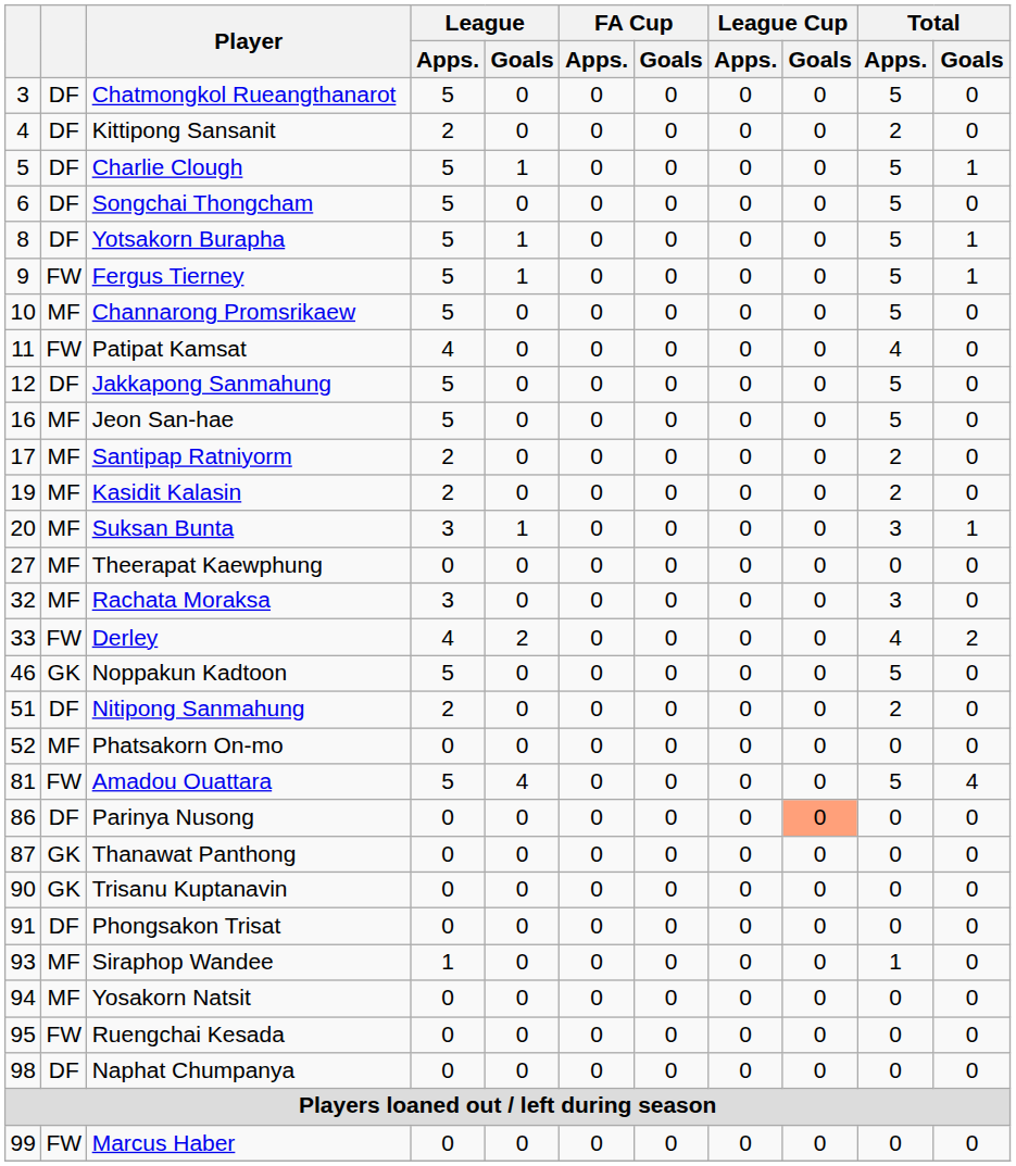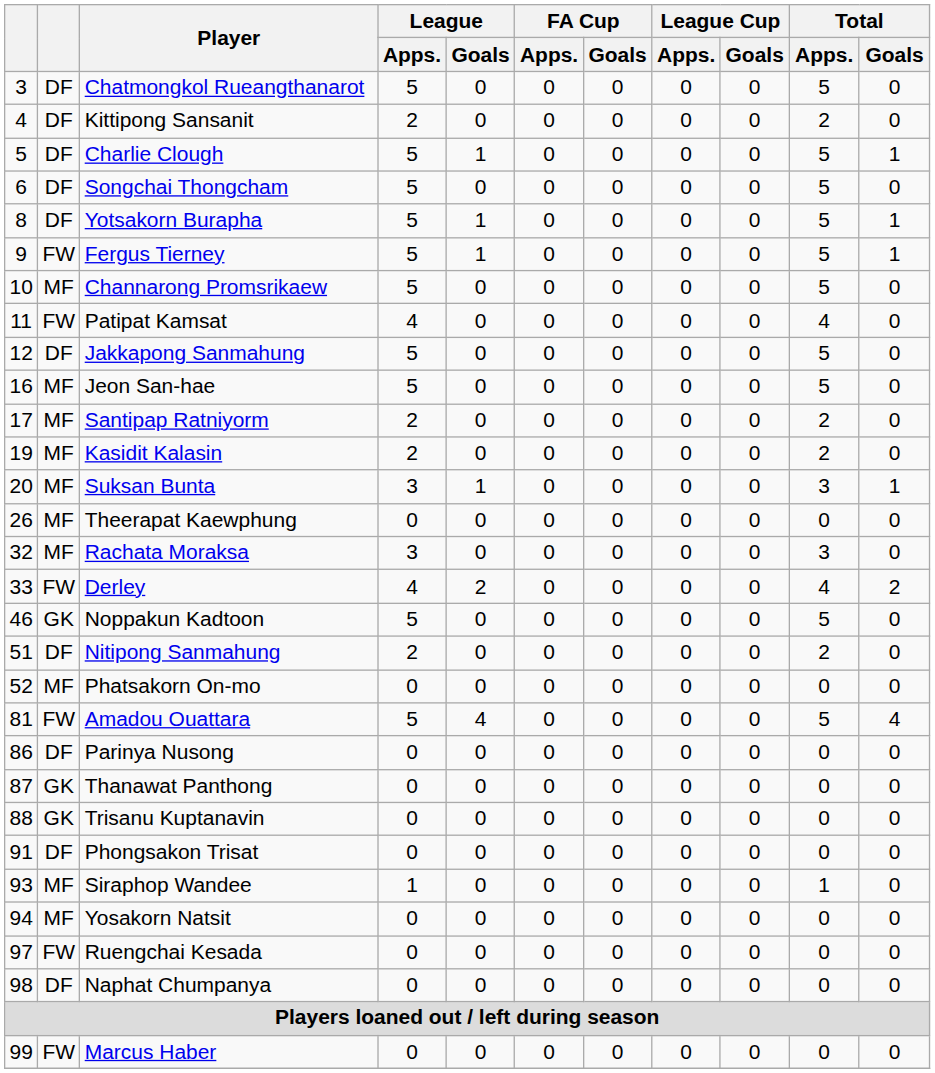 <table class="wikitable" style="text-align:center; font-size:100%; width:80%;">
 <tr>
 <th rowspan=2></th>
 <th rowspan=2></th>
 <th rowspan=2 width="220">Player</th>
 <th colspan=2 width="105">League</th>
 <th colspan=2 width="105">FA Cup</th>
 <th colspan=2 width="105">League Cup</th>
 <th colspan=2 width="130">Total</th>
 </tr>
 <tr>
 <th>Apps.</th>
 <th> Goals</th>
 <th>Apps.</th>
 <th> Goals</th>
 <th>Apps.</th>
 <th> Goals</th>
 <th>Apps.</th>
 <th> Goals</th>
 </tr>
 <tr>
 <td>3</td>
 <td>DF</td>
 <td align="left"> <a href='#'>Chatmongkol Rueangthanarot</a></td>
 <td>5</td>
 <td>0</td>
 <td>0</td>
 <td>0</td>
 <td>0</td>
 <td>0</td>
 <td>5</td>
 <td>0</td>
 </tr>
 <tr>
 <td>4</td>
 <td>DF</td>
 <td align="left"> Kittipong Sansanit</td>
 <td>2</td>
 <td>0</td>
 <td>0</td>
 <td>0</td>
 <td>0</td>
 <td>0</td>
 <td>2</td>
 <td>0</td>
 </tr>
 <tr>
 <td>5</td>
 <td>DF</td>
 <td align="left"> <a href='#'>Charlie Clough</a></td>
 <td>5</td>
 <td>1</td>
 <td>0</td>
 <td>0</td>
 <td>0</td>
 <td>0</td>
 <td>5</td>
 <td>1</td>
 </tr>
 <tr>
 <td>6</td>
 <td>DF</td>
 <td align="left"> <a href='#'>Songchai Thongcham</a></td>
 <td>5</td>
 <td>0</td>
 <td>0</td>
 <td>0</td>
 <td>0</td>
 <td>0</td>
 <td>5</td>
 <td>0</td>
 </tr>
 <tr>
 <td>8</td>
 <td>DF</td>
 <td align="left"> <a href='#'>Yotsakorn Burapha</a></td>
 <td>5</td>
 <td>1</td>
 <td>0</td>
 <td>0</td>
 <td>0</td>
 <td>0</td>
 <td>5</td>
 <td>1</td>
 </tr>
 <tr>
 <td>9</td>
 <td>FW</td>
 <td align="left"> <a href='#'>Fergus Tierney</a></td>
 <td>5</td>
 <td>1</td>
 <td>0</td>
 <td>0</td>
 <td>0</td>
 <td>0</td>
 <td>5</td>
 <td>1</td>
 </tr>
 <tr>
 <td>10</td>
 <td>MF</td>
 <td align="left"> <a href='#'>Channarong Promsrikaew</a></td>
 <td>5</td>
 <td>0</td>
 <td>0</td>
 <td>0</td>
 <td>0</td>
 <td>0</td>
 <td>5</td>
 <td>0</td>
 </tr>
 <tr>
 <td>11</td>
 <td>FW</td>
 <td align="left"> Patipat Kamsat</td>
 <td>4</td>
 <td>0</td>
 <td>0</td>
 <td>0</td>
 <td>0</td>
 <td>0</td>
 <td>4</td>
 <td>0</td>
 </tr>
 <tr>
 <td>12</td>
 <td>DF</td>
 <td align="left"> <a href='#'>Jakkapong Sanmahung</a></td>
 <td>5</td>
 <td>0</td>
 <td>0</td>
 <td>0</td>
 <td>0</td>
 <td>0</td>
 <td>5</td>
 <td>0</td>
 </tr>
 <tr>
 <td>16</td>
 <td>MF</td>
 <td align="left"> Jeon San-hae</td>
 <td>5</td>
 <td>0</td>
 <td>0</td>
 <td>0</td>
 <td>0</td>
 <td>0</td>
 <td>5</td>
 <td>0</td>
 </tr>
 <tr>
 <td>17</td>
 <td>MF</td>
 <td align="left"> <a href='#'>Santipap Ratniyorm</a></td>
 <td>2</td>
 <td>0</td>
 <td>0</td>
 <td>0</td>
 <td>0</td>
 <td>0</td>
 <td>2</td>
 <td>0</td>
 </tr>
 <tr>
 <td>19</td>
 <td>MF</td>
 <td align="left"> <a href='#'>Kasidit Kalasin</a></td>
 <td>2</td>
 <td>0</td>
 <td>0</td>
 <td>0</td>
 <td>0</td>
 <td>0</td>
 <td>2</td>
 <td>0</td>
 </tr>
 <tr>
 <td>20</td>
 <td>MF</td>
 <td align="left"> <a href='#'>Suksan Bunta</a></td>
 <td>3</td>
 <td>1</td>
 <td>0</td>
 <td>0</td>
 <td>0</td>
 <td>0</td>
 <td>3</td>
 <td>1</td>
 </tr>
 <tr>
-<td>27</td>
+<td>26</td>
 <td>MF</td>
 <td align="left"> Theerapat Kaewphung</td>
 <td>0</td>
 <td>0</td>
 <td>0</td>
 <td>0</td>
 <td>0</td>
 <td>0</td>
 <td>0</td>
 <td>0</td>
 </tr>
 <tr>
 <td>32</td>
 <td>MF</td>
 <td align="left"> 	<a href='#'>Rachata Moraksa</a></td>
 <td>3</td>
 <td>0</td>
 <td>0</td>
 <td>0</td>
 <td>0</td>
 <td>0</td>
 <td>3</td>
 <td>0</td>
 </tr>
 <tr>
 <td>33</td>
 <td>FW</td>
 <td align="left"> <a href='#'>Derley</a></td>
 <td>4</td>
 <td>2</td>
 <td>0</td>
 <td>0</td>
 <td>0</td>
 <td>0</td>
 <td>4</td>
 <td>2</td>
 </tr>
 <tr>
 <td>46</td>
 <td>GK</td>
 <td align="left"> Noppakun Kadtoon</td>
 <td>5</td>
 <td>0</td>
 <td>0</td>
 <td>0</td>
 <td>0</td>
 <td>0</td>
 <td>5</td>
 <td>0</td>
 </tr>
 <tr>
 <td>51</td>
 <td>DF</td>
 <td align="left"> <a href='#'>Nitipong Sanmahung</a></td>
 <td>2</td>
 <td>0</td>
 <td>0</td>
 <td>0</td>
 <td>0</td>
 <td>0</td>
 <td>2</td>
 <td>0</td>
 </tr>
 <tr>
 <td>52</td>
 <td>MF</td>
 <td align="left"> Phatsakorn On-mo</td>
 <td>0</td>
 <td>0</td>
 <td>0</td>
 <td>0</td>
 <td>0</td>
 <td>0</td>
 <td>0</td>
 <td>0</td>
 </tr>
 <tr>
 <td>81</td>
 <td>FW</td>
 <td align="left"> <a href='#'>Amadou Ouattara</a></td>
 <td>5</td>
 <td>4</td>
 <td>0</td>
 <td>0</td>
 <td>0</td>
 <td>0</td>
 <td>5</td>
 <td>4</td>
 </tr>
 <tr>
 <td>86</td>
 <td>DF</td>
 <td align="left"> Parinya Nusong</td>
 <td>0</td>
 <td>0</td>
 <td>0</td>
 <td>0</td>
 <td>0</td>
-<td style="background: lightsalmon;">0</td>
+<td>0</td>
 <td>0</td>
 <td>0</td>
 </tr>
 <tr>
 <td>87</td>
 <td>GK</td>
 <td align="left"> Thanawat Panthong</td>
 <td>0</td>
 <td>0</td>
 <td>0</td>
 <td>0</td>
 <td>0</td>
 <td>0</td>
 <td>0</td>
 <td>0</td>
 </tr>
 <tr>
-<td>90</td>
+<td>88</td>
 <td>GK</td>
 <td align="left"> Trisanu Kuptanavin</td>
 <td>0</td>
 <td>0</td>
 <td>0</td>
 <td>0</td>
 <td>0</td>
 <td>0</td>
 <td>0</td>
 <td>0</td>
 </tr>
 <tr>
 <td>91</td>
 <td>DF</td>
 <td align="left"> Phongsakon Trisat</td>
 <td>0</td>
 <td>0</td>
 <td>0</td>
 <td>0</td>
 <td>0</td>
 <td>0</td>
 <td>0</td>
 <td>0</td>
 </tr>
 <tr>
 <td>93</td>
 <td>MF</td>
 <td align="left"> Siraphop Wandee</td>
 <td>1</td>
 <td>0</td>
 <td>0</td>
 <td>0</td>
 <td>0</td>
 <td>0</td>
 <td>1</td>
 <td>0</td>
 </tr>
 <tr>
 <td>94</td>
 <td>MF</td>
 <td align="left"> Yosakorn Natsit</td>
 <td>0</td>
 <td>0</td>
 <td>0</td>
 <td>0</td>
 <td>0</td>
 <td>0</td>
 <td>0</td>
 <td>0</td>
 </tr>
 <tr>
-<td>95</td>
+<td>97</td>
 <td>FW</td>
 <td align="left"> Ruengchai Kesada</td>
 <td>0</td>
 <td>0</td>
 <td>0</td>
 <td>0</td>
 <td>0</td>
 <td>0</td>
 <td>0</td>
 <td>0</td>
 </tr>
 <tr>
 <td>98</td>
 <td>DF</td>
 <td align="left"> Naphat Chumpanya</td>
 <td>0</td>
 <td>0</td>
 <td>0</td>
 <td>0</td>
 <td>0</td>
 <td>0</td>
 <td>0</td>
 <td>0</td>
 </tr>
 <tr>
 <th colspan="15" style="background:#dcdcdc; text-align:center;">Players loaned out / left during season</th>
 </tr>
 <tr>
 <td>99</td>
 <td>FW</td>
 <td align="left"> <a href='#'>Marcus Haber</a></td>
 <td>0</td>
 <td>0</td>
 <td>0</td>
 <td>0</td>
 <td>0</td>
 <td>0</td>
 <td>0</td>
 <td>0</td>
 </tr>
 <tr>
 </tr>
 </table>
